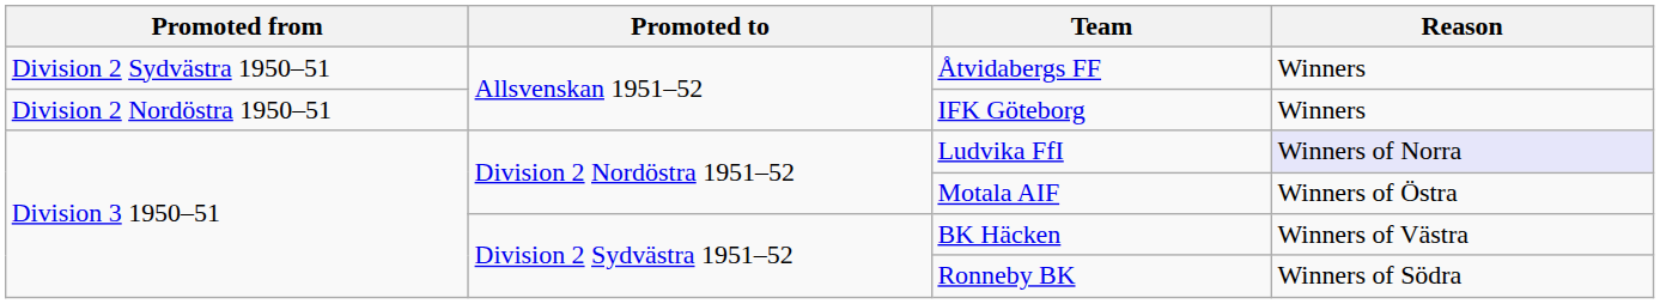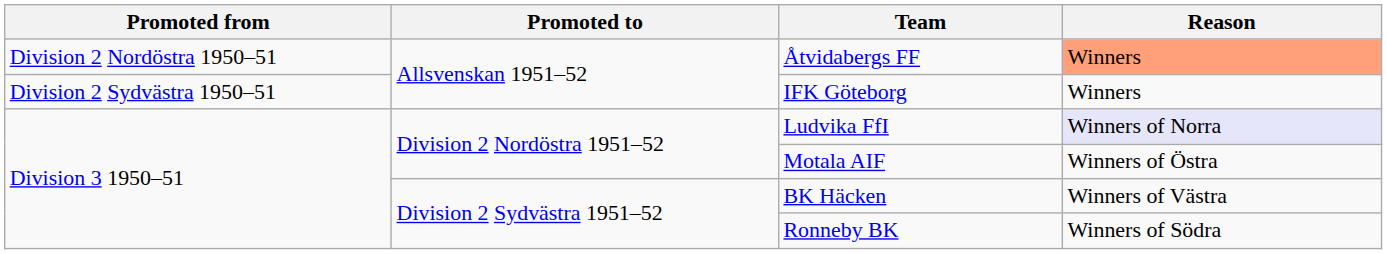 <table class="wikitable" style="text-align: left;">
 <tr>
 <th style="width: 275px;">Promoted from</th>
 <th style="width: 275px;">Promoted to</th>
 <th style="width: 200px;">Team</th>
 <th style="width: 225px;">Reason</th>
 </tr>
 <tr>
-<td><a href='#'>Division 2</a> <a href='#'>Sydvästra</a> 1950–51</td>
+<td><a href='#'>Division 2</a> <a href='#'>Nordöstra</a> 1950–51</td>
 <td rowspan=2><a href='#'>Allsvenskan</a> 1951–52</td>
 <td><a href='#'>Åtvidabergs FF</a></td>
-<td>Winners</td>
+<td style="background: lightsalmon;">Winners</td>
 </tr>
 <tr>
-<td><a href='#'>Division 2</a> <a href='#'>Nordöstra</a> 1950–51</td>
+<td><a href='#'>Division 2</a> <a href='#'>Sydvästra</a> 1950–51</td>
 <td><a href='#'>IFK Göteborg</a></td>
 <td>Winners</td>
 </tr>
 <tr>
 <td rowspan=4><a href='#'>Division 3</a> 1950–51</td>
 <td rowspan=2><a href='#'>Division 2</a> <a href='#'>Nordöstra</a> 1951–52</td>
 <td><a href='#'>Ludvika FfI</a></td>
 <td style="background: lavender;">Winners of Norra</td>
 </tr>
 <tr>
 <td><a href='#'>Motala AIF</a></td>
 <td>Winners of Östra</td>
 </tr>
 <tr>
 <td rowspan=2><a href='#'>Division 2</a> <a href='#'>Sydvästra</a> 1951–52</td>
 <td><a href='#'>BK Häcken</a></td>
 <td>Winners of Västra</td>
 </tr>
 <tr>
 <td><a href='#'>Ronneby BK</a></td>
 <td>Winners of Södra</td>
 </tr>
 </table>
